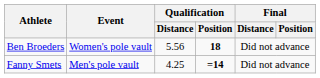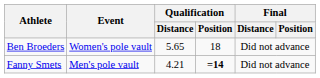 <table class=wikitable style="font-size:90%">
 <tr>
 <th rowspan="2">Athlete</th>
 <th rowspan="2">Event</th>
 <th colspan="2">Qualification</th>
 <th colspan="2">Final</th>
 </tr>
 <tr style="font-size:95%">
 <th>Distance</th>
 <th>Position</th>
 <th>Distance</th>
 <th>Position</th>
 </tr>
 <tr align=center>
 <td align=left><a href='#'>Ben Broeders</a></td>
 <td align=left><a href='#'>Women's pole vault</a></td>
-<td>5.56</td>
-<td><strong>18</strong></td>
+<td>5.65</td>
+<td>18</td>
 <td colspan=2>Did not advance</td>
 </tr>
 <tr align=center>
 <td align=left><a href='#'>Fanny Smets</a></td>
 <td align=left><a href='#'>Men's pole vault</a></td>
-<td>4.25</td>
+<td>4.21</td>
 <td><strong>=14</strong></td>
 <td colspan=2>Did not advance</td>
 </tr>
 </table>
